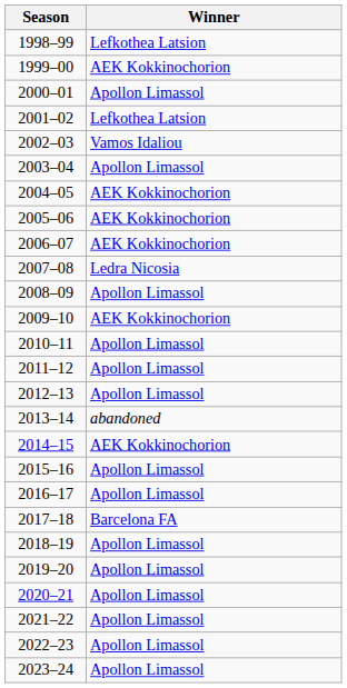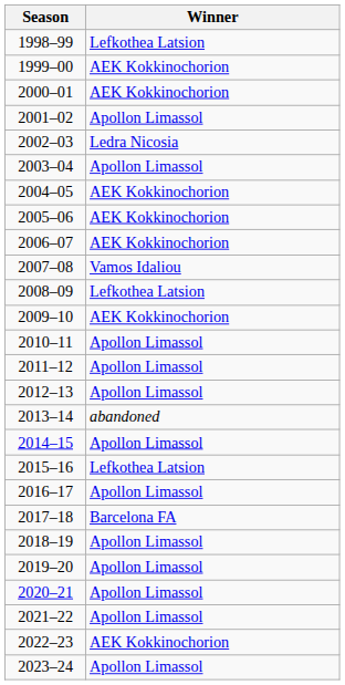 <table class="wikitable" style="text-align:left;">
 <tr>
 <th width="75">Season</th>
 <th width="250">Winner</th>
 </tr>
 <tr>
 <td align="center">1998–99</td>
 <td><a href='#'>Lefkothea Latsion</a></td>
 </tr>
 <tr>
 <td align="center">1999–00</td>
 <td><a href='#'>AEK Kokkinochorion</a></td>
 </tr>
 <tr>
 <td align="center">2000–01</td>
+<td><a href='#'>AEK Kokkinochorion</a></td>
+</tr>
+<tr>
+<td align="center">2001–02</td>
 <td><a href='#'>Apollon Limassol</a></td>
 </tr>
 <tr>
-<td align="center">2001–02</td>
-<td><a href='#'>Lefkothea Latsion</a></td>
-</tr>
-<tr>
 <td align="center">2002–03</td>
-<td><a href='#'>Vamos Idaliou</a></td>
+<td><a href='#'>Ledra Nicosia</a></td>
 </tr>
 <tr>
 <td align="center">2003–04</td>
 <td><a href='#'>Apollon Limassol</a></td>
 </tr>
 <tr>
 <td align="center">2004–05</td>
 <td><a href='#'>AEK Kokkinochorion</a></td>
 </tr>
 <tr>
 <td align="center">2005–06</td>
 <td><a href='#'>AEK Kokkinochorion</a></td>
 </tr>
 <tr>
 <td align="center">2006–07</td>
 <td><a href='#'>AEK Kokkinochorion</a></td>
 </tr>
 <tr>
 <td align="center">2007–08</td>
-<td><a href='#'>Ledra Nicosia</a></td>
+<td><a href='#'>Vamos Idaliou</a></td>
 </tr>
 <tr>
 <td align="center">2008–09</td>
-<td><a href='#'>Apollon Limassol</a></td>
+<td><a href='#'>Lefkothea Latsion</a></td>
 </tr>
 <tr>
 <td align="center">2009–10</td>
 <td><a href='#'>AEK Kokkinochorion</a></td>
 </tr>
 <tr>
 <td align="center">2010–11</td>
 <td><a href='#'>Apollon Limassol</a></td>
 </tr>
 <tr>
 <td align="center">2011–12</td>
 <td><a href='#'>Apollon Limassol</a></td>
 </tr>
 <tr>
 <td align="center">2012–13</td>
 <td><a href='#'>Apollon Limassol</a></td>
 </tr>
 <tr>
 <td align="center">2013–14</td>
 <td><em>abandoned</em></td>
 </tr>
 <tr>
 <td align="center"><a href='#'>2014–15</a></td>
-<td><a href='#'>AEK Kokkinochorion</a></td>
+<td><a href='#'>Apollon Limassol</a></td>
 </tr>
 <tr>
 <td align="center">2015–16</td>
-<td><a href='#'>Apollon Limassol</a></td>
+<td><a href='#'>Lefkothea Latsion</a></td>
 </tr>
 <tr>
 <td align="center">2016–17</td>
 <td><a href='#'>Apollon Limassol</a></td>
 </tr>
 <tr>
 <td align="center">2017–18</td>
 <td><a href='#'>Barcelona FA</a></td>
 </tr>
 <tr>
 <td align="center">2018–19</td>
 <td><a href='#'>Apollon Limassol</a></td>
 </tr>
 <tr>
 <td align="center">2019–20</td>
 <td><a href='#'>Apollon Limassol</a></td>
 </tr>
 <tr>
 <td align="center"><a href='#'>2020–21</a></td>
 <td><a href='#'>Apollon Limassol</a></td>
 </tr>
 <tr>
 <td align="center">2021–22</td>
 <td><a href='#'>Apollon Limassol</a></td>
 </tr>
 <tr>
 <td align="center">2022–23</td>
-<td><a href='#'>Apollon Limassol</a></td>
+<td><a href='#'>AEK Kokkinochorion</a></td>
 </tr>
 <tr>
 <td align="center">2023–24</td>
 <td><a href='#'>Apollon Limassol</a></td>
 </tr>
 </table>
